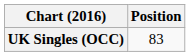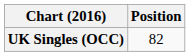 <table class="wikitable plainrowheaders" style="text-align:center">
 <tr>
 <th scope="col">Chart (2016)</th>
 <th scope="col">Position</th>
 </tr>
 <tr>
 <th scope="row">UK Singles (OCC)</th>
-<td>83</td>
+<td>82</td>
 </tr>
 </table>
